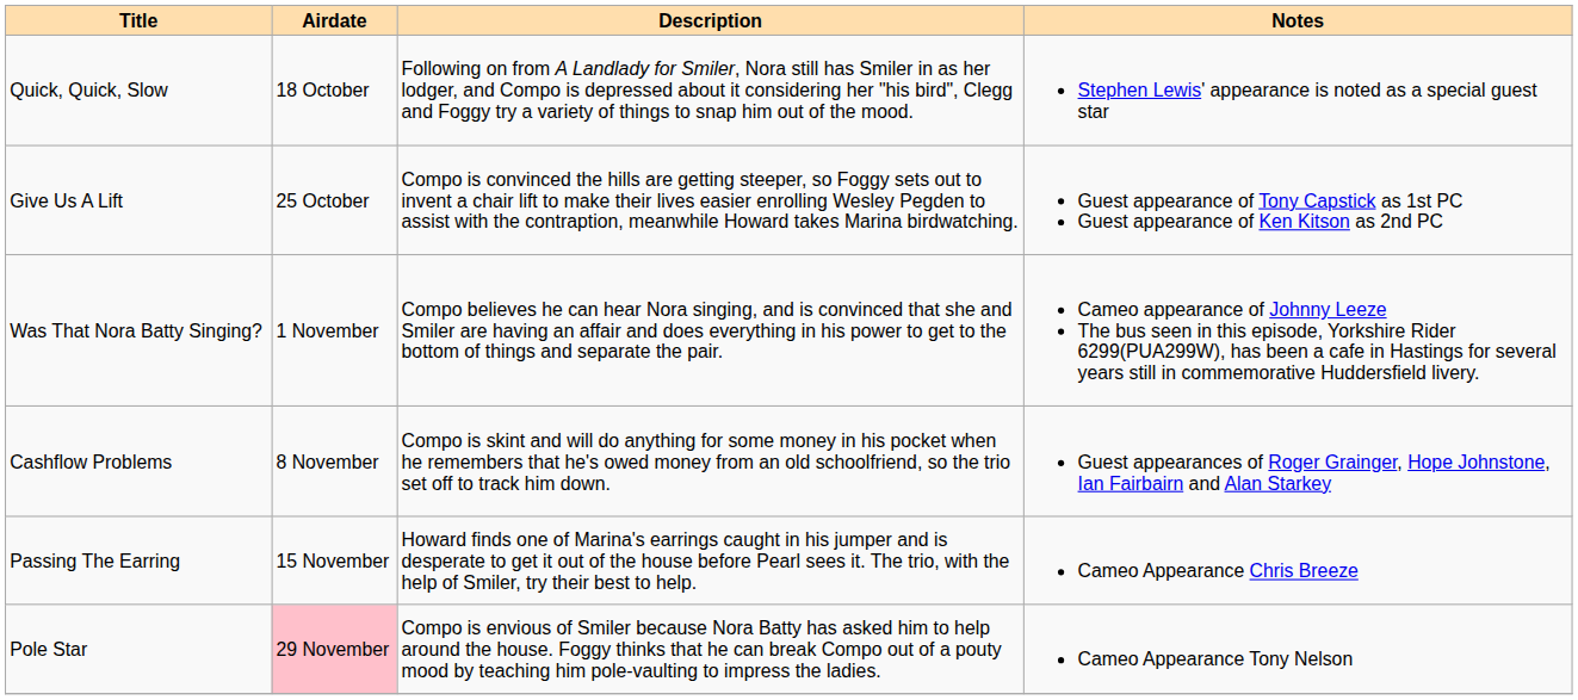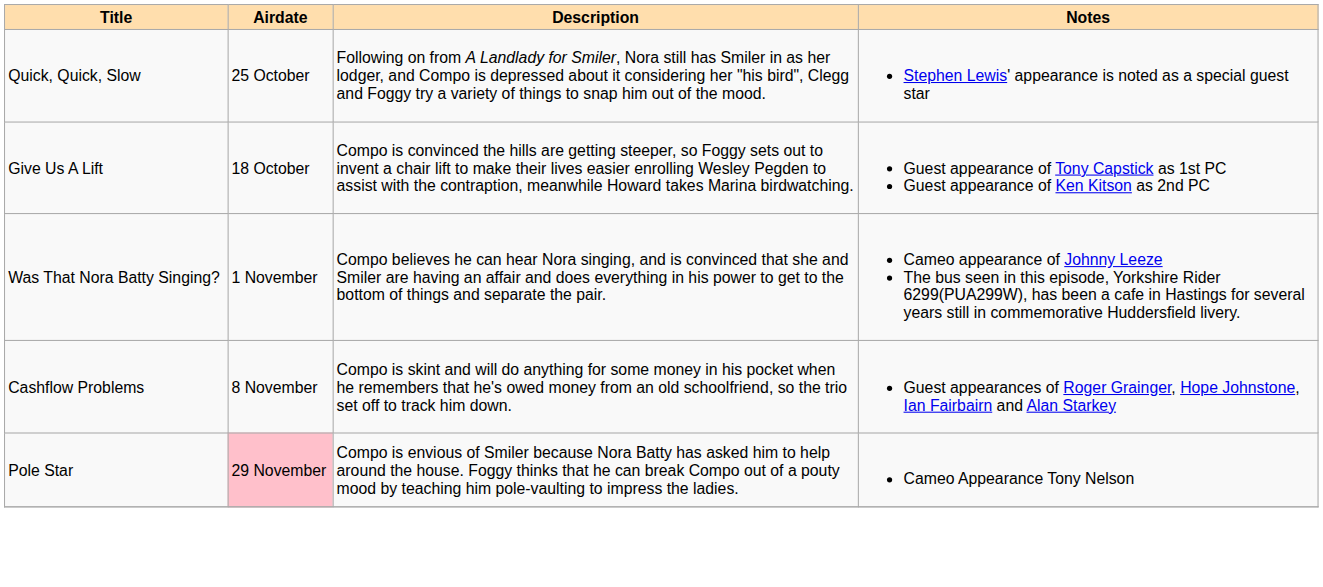 <table class="wikitable" width=100% border=1 style="font-size: 95%">
 <tr>
 <th style="background:#ffdead" width=17%>Title</th>
 <th style="background:#ffdead" width=8%>Airdate</th>
 <th style="background:#ffdead" width=40%>Description</th>
 <th style="background:#ffdead" width=35%>Notes</th>
 </tr>
 <tr>
 <td>Quick, Quick, Slow</td>
-<td>18 October</td>
+<td>25 October</td>
 <td>Following on from <em>A Landlady for Smiler</em>, Nora still has Smiler in as her lodger, and Compo is depressed about it considering her "his bird", Clegg and Foggy try a variety of things to snap him out of the mood.</td>
 <td><br><ul><li><a href='#'>Stephen Lewis</a>' appearance is noted as a special guest star</li></ul></td>
 </tr>
 <tr>
 <td>Give Us A Lift</td>
-<td>25 October</td>
+<td>18 October</td>
 <td>Compo is convinced the hills are getting steeper, so Foggy sets out to invent a chair lift to make their lives easier enrolling Wesley Pegden to assist with the contraption, meanwhile Howard takes Marina birdwatching.</td>
 <td><br><ul><li>Guest appearance of <a href='#'>Tony Capstick</a> as 1st PC</li><li>Guest appearance of <a href='#'>Ken Kitson</a>  as 2nd PC</li></ul></td>
 </tr>
 <tr>
 <td>Was That Nora Batty Singing?</td>
 <td>1 November</td>
 <td>Compo believes he can hear Nora singing, and is convinced that she and Smiler are having an affair and does everything in his power to get to the bottom of things and separate the pair.</td>
 <td><br><ul><li>Cameo appearance of <a href='#'>Johnny Leeze</a></li><li>The bus seen in this episode, Yorkshire Rider 6299(PUA299W), has been a cafe in Hastings for several years still in commemorative Huddersfield livery.</li></ul></td>
 </tr>
 <tr>
 <td>Cashflow Problems</td>
 <td>8 November</td>
 <td>Compo is skint and will do anything for some money in his pocket when he remembers that he's owed money from an old schoolfriend, so the trio set off to track him down.</td>
 <td><br><ul><li>Guest appearances of <a href='#'>Roger Grainger</a>, <a href='#'>Hope Johnstone</a>, <a href='#'>Ian Fairbairn</a> and <a href='#'>Alan Starkey</a></li></ul></td>
 </tr>
 <tr>
-<td>Passing The Earring</td>
-<td>15 November</td>
-<td>Howard finds one of Marina's earrings caught in his jumper and is desperate to get it out of the house before Pearl sees it. The trio, with the help of Smiler, try their best to help.</td>
-<td><br><ul><li>Cameo Appearance <a href='#'>Chris Breeze</a></li></ul></td>
-</tr>
-<tr>
 <td>Pole Star</td>
 <td style="background: pink;">29 November</td>
 <td>Compo is envious of Smiler because Nora Batty has asked him to help around the house. Foggy thinks that he can break Compo out of a pouty mood by teaching him pole-vaulting to impress the ladies.</td>
 <td><br><ul><li>Cameo Appearance Tony Nelson</li></ul></td>
 </tr>
 <tr>
 </tr>
 </table>
